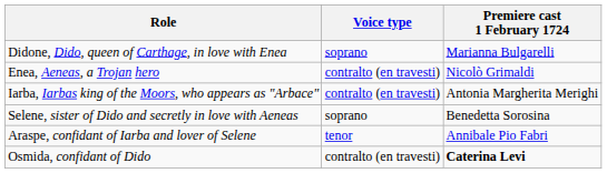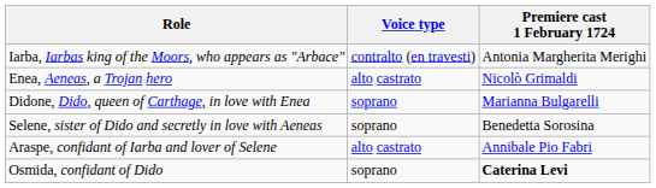 <table class="wikitable">
 <tr>
 <th>Role</th>
 <th><a href='#'>Voice type</a></th>
 <th>Premiere cast<br>1 February 1724</th>
 </tr>
 <tr>
+<td>Iarba, <em><a href='#'>Iarbas</a> king of the <a href='#'>Moors</a>, who appears as "Arbace"</em></td>
+<td><a href='#'>contralto</a> (<a href='#'>en travesti</a>)</td>
+<td>Antonia Margherita Merighi</td>
+</tr>
+<tr>
+<td>Enea, <em><a href='#'>Aeneas</a>, a <a href='#'>Trojan</a> <a href='#'>hero</a></em></td>
+<td><a href='#'>alto</a> <a href='#'>castrato</a></td>
+<td><a href='#'>Nicolò Grimaldi</a></td>
+</tr>
+<tr>
 <td>Didone, <em><a href='#'>Dido</a>, queen of <a href='#'>Carthage</a>, in love with Enea</em></td>
 <td><a href='#'>soprano</a></td>
 <td><a href='#'>Marianna Bulgarelli</a></td>
-</tr>
-<tr>
-<td>Enea, <em><a href='#'>Aeneas</a>, a <a href='#'>Trojan</a> <a href='#'>hero</a></em></td>
-<td><a href='#'>contralto</a> (<a href='#'>en travesti</a>)</td>
-<td><a href='#'>Nicolò Grimaldi</a></td>
-</tr>
-<tr>
-<td>Iarba, <em><a href='#'>Iarbas</a> king of the <a href='#'>Moors</a>, who appears as "Arbace"</em></td>
-<td><a href='#'>contralto</a> (<a href='#'>en travesti</a>)</td>
-<td>Antonia Margherita Merighi</td>
 </tr>
 <tr>
 <td>Selene, <em>sister of Dido and secretly in love with Aeneas</em></td>
 <td>soprano</td>
 <td>Benedetta Sorosina</td>
 </tr>
 <tr>
 <td>Araspe, <em>confidant of Iarba and lover of Selene</em></td>
-<td><a href='#'>tenor</a></td>
+<td><a href='#'>alto</a> <a href='#'>castrato</a></td>
 <td><a href='#'>Annibale Pio Fabri</a></td>
 </tr>
 <tr>
 <td>Osmida, <em>confidant of Dido</em></td>
-<td>contralto (en travesti)</td>
+<td>soprano</td>
 <td><strong>Caterina Levi</strong></td>
 </tr>
 </table>
